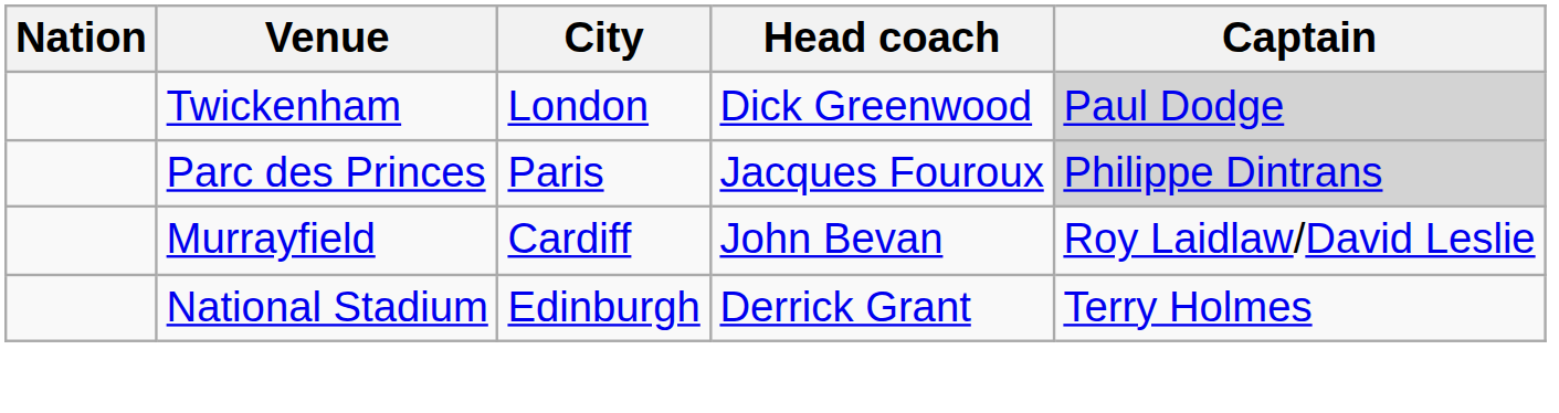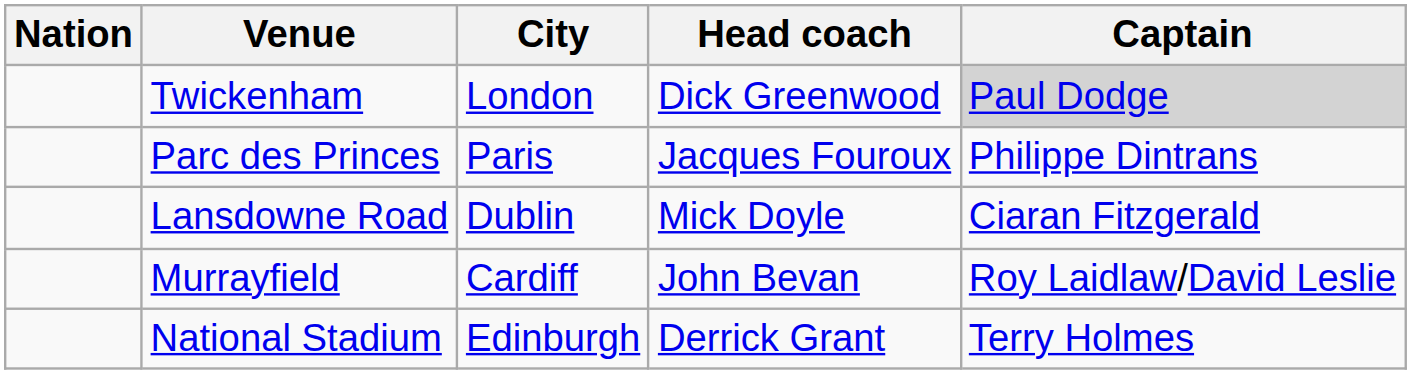 <table class="wikitable">
 <tr>
 <th>Nation</th>
 <th>Venue</th>
 <th>City</th>
 <th>Head coach</th>
 <th>Captain</th>
 </tr>
 <tr>
 <td></td>
 <td><a href='#'>Twickenham</a></td>
 <td><a href='#'>London</a></td>
 <td><a href='#'>Dick Greenwood</a></td>
 <td style="background: lightgrey;"><a href='#'>Paul Dodge</a></td>
 </tr>
 <tr>
 <td></td>
 <td><a href='#'>Parc des Princes</a></td>
 <td><a href='#'>Paris</a></td>
 <td><a href='#'>Jacques Fouroux</a></td>
-<td style="background: lightgrey;"><a href='#'>Philippe Dintrans</a></td>
+<td><a href='#'>Philippe Dintrans</a></td>
+</tr>
+<tr>
+<td></td>
+<td><a href='#'>Lansdowne Road</a></td>
+<td><a href='#'>Dublin</a></td>
+<td><a href='#'>Mick Doyle</a></td>
+<td><a href='#'>Ciaran Fitzgerald</a></td>
 </tr>
 <tr>
 <td></td>
 <td><a href='#'>Murrayfield</a></td>
 <td><a href='#'>Cardiff</a></td>
 <td><a href='#'>John Bevan</a></td>
 <td><a href='#'>Roy Laidlaw</a>/<a href='#'>David Leslie</a></td>
 </tr>
 <tr>
 <td></td>
 <td><a href='#'>National Stadium</a></td>
 <td><a href='#'>Edinburgh</a></td>
 <td><a href='#'>Derrick Grant</a></td>
 <td><a href='#'>Terry Holmes</a></td>
 </tr>
 </table>
